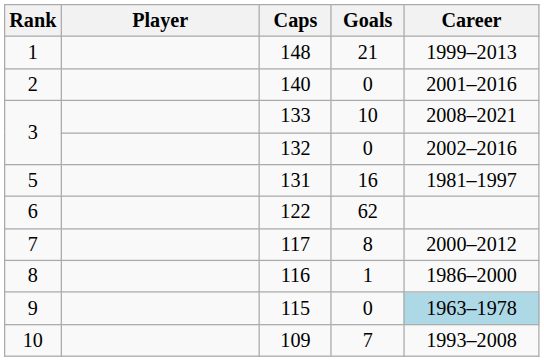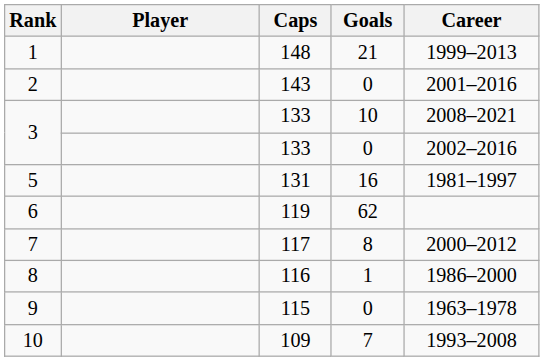 <table class="wikitable sortable" style="text-align:center;">
 <tr>
 <th width="30">Rank</th>
 <th style="width:150px;">Player</th>
 <th width="50">Caps</th>
 <th width="50">Goals</th>
 <th style="width:100px;">Career</th>
 </tr>
 <tr>
 <td>1</td>
 <td align="left"></td>
 <td>148</td>
 <td>21</td>
 <td>1999–2013</td>
 </tr>
 <tr>
 <td>2</td>
 <td align="left"></td>
-<td>140</td>
+<td>143</td>
 <td>0</td>
 <td>2001–2016</td>
 </tr>
 <tr>
 <td rowspan="2">3</td>
 <td align="left"></td>
 <td>133</td>
 <td>10</td>
 <td>2008–2021</td>
 </tr>
 <tr>
 <td align="left"></td>
-<td>132</td>
+<td>133</td>
 <td>0</td>
 <td>2002–2016</td>
 </tr>
 <tr>
 <td>5</td>
 <td align="left"></td>
 <td>131</td>
 <td>16</td>
 <td>1981–1997</td>
 </tr>
 <tr>
 <td>6</td>
 <td align="left"></td>
-<td>122</td>
+<td>119</td>
 <td>62</td>
 <td></td>
 </tr>
 <tr>
 <td>7</td>
 <td align="left"></td>
 <td>117</td>
 <td>8</td>
 <td>2000–2012</td>
 </tr>
 <tr>
 <td>8</td>
 <td align="left"></td>
 <td>116</td>
 <td>1</td>
 <td>1986–2000</td>
 </tr>
 <tr>
 <td>9</td>
 <td align="left"></td>
 <td>115</td>
 <td>0</td>
-<td style="background: lightblue;">1963–1978</td>
+<td>1963–1978</td>
 </tr>
 <tr>
 <td>10</td>
 <td align="left"></td>
 <td>109</td>
 <td>7</td>
 <td>1993–2008</td>
 </tr>
 </table>
